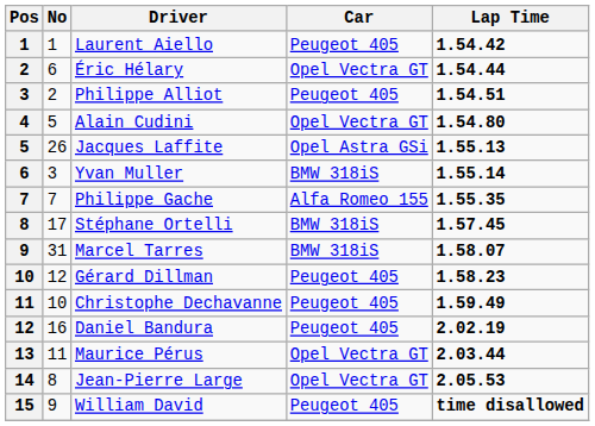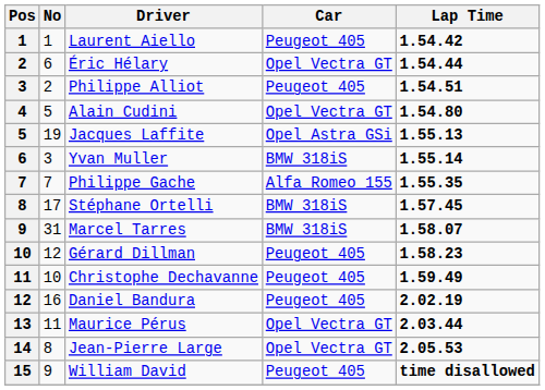 <table class="wikitable" style="font-size: 85%;">
 <tr>
 <th>Pos</th>
 <th>No</th>
 <th>Driver</th>
 <th>Car</th>
 <th>Lap Time</th>
 </tr>
 <tr>
 <th>1</th>
 <td>1</td>
 <td> <a href='#'>Laurent Aiello</a></td>
 <td><a href='#'>Peugeot 405</a></td>
 <td><strong>1.54.42</strong></td>
 </tr>
 <tr>
 <th>2</th>
 <td>6</td>
 <td> <a href='#'>Éric Hélary</a></td>
 <td><a href='#'> Opel Vectra GT</a></td>
 <td><strong>1.54.44</strong></td>
 </tr>
 <tr>
 <th>3</th>
 <td>2</td>
 <td> <a href='#'>Philippe Alliot</a></td>
 <td><a href='#'>Peugeot 405</a></td>
 <td><strong>1.54.51</strong></td>
 </tr>
 <tr>
 <th>4</th>
 <td>5</td>
 <td> <a href='#'>Alain Cudini</a></td>
 <td><a href='#'> Opel Vectra GT</a></td>
 <td><strong>1.54.80</strong></td>
 </tr>
 <tr>
 <th>5</th>
-<td>26</td>
+<td>19</td>
 <td> <a href='#'>Jacques Laffite</a></td>
 <td><a href='#'>Opel Astra GSi</a></td>
 <td><strong>1.55.13</strong></td>
 </tr>
 <tr>
 <th>6</th>
 <td>3</td>
 <td> <a href='#'>Yvan Muller</a></td>
 <td><a href='#'>BMW 318iS</a></td>
 <td><strong>1.55.14</strong></td>
 </tr>
 <tr>
 <th>7</th>
 <td>7</td>
 <td> <a href='#'>Philippe Gache</a></td>
 <td><a href='#'>Alfa Romeo 155</a></td>
 <td><strong>1.55.35</strong></td>
 </tr>
 <tr>
 <th>8</th>
 <td>17</td>
 <td> <a href='#'>Stéphane Ortelli</a></td>
 <td><a href='#'>BMW 318iS</a></td>
 <td><strong>1.57.45</strong></td>
 </tr>
 <tr>
 <th>9</th>
 <td>31</td>
 <td> <a href='#'>Marcel Tarres</a></td>
 <td><a href='#'>BMW 318iS</a></td>
 <td><strong>1.58.07</strong></td>
 </tr>
 <tr>
 <th>10</th>
 <td>12</td>
 <td> <a href='#'>Gérard Dillman</a></td>
 <td><a href='#'>Peugeot 405</a></td>
 <td><strong>1.58.23</strong></td>
 </tr>
 <tr>
 <th>11</th>
 <td>10</td>
 <td> <a href='#'>Christophe Dechavanne</a></td>
 <td><a href='#'>Peugeot 405</a></td>
 <td><strong>1.59.49</strong></td>
 </tr>
 <tr>
 <th>12</th>
 <td>16</td>
 <td> <a href='#'>Daniel Bandura</a></td>
 <td><a href='#'>Peugeot 405</a></td>
 <td><strong>2.02.19</strong></td>
 </tr>
 <tr>
 <th>13</th>
 <td>11</td>
 <td> <a href='#'>Maurice Pérus</a></td>
 <td><a href='#'> Opel Vectra GT</a></td>
 <td><strong>2.03.44</strong></td>
 </tr>
 <tr>
 <th>14</th>
 <td>8</td>
 <td> <a href='#'>Jean-Pierre Large</a></td>
 <td><a href='#'> Opel Vectra GT</a></td>
 <td><strong>2.05.53</strong></td>
 </tr>
 <tr>
 <th>15</th>
 <td>9</td>
 <td> <a href='#'>William David</a></td>
 <td><a href='#'>Peugeot 405</a></td>
 <td><strong>time disallowed</strong></td>
 </tr>
 <tr>
 </tr>
 </table>
